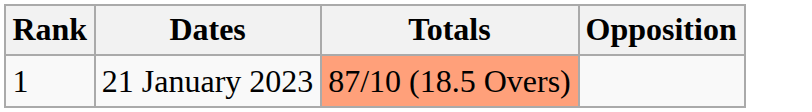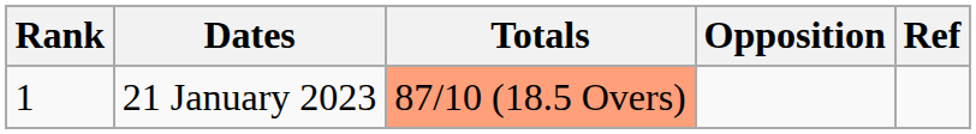 <table class="wikitable">
 <tr>
 <th>Rank</th>
 <th>Dates</th>
 <th>Totals</th>
 <th>Opposition</th>
+<th>Ref</th>
 </tr>
 <tr>
 <td>1</td>
 <td>21 January 2023</td>
 <td style="background: lightsalmon;">87/10 (18.5 Overs)</td>
 <td></td>
+<td></td>
 </tr>
 </table>
